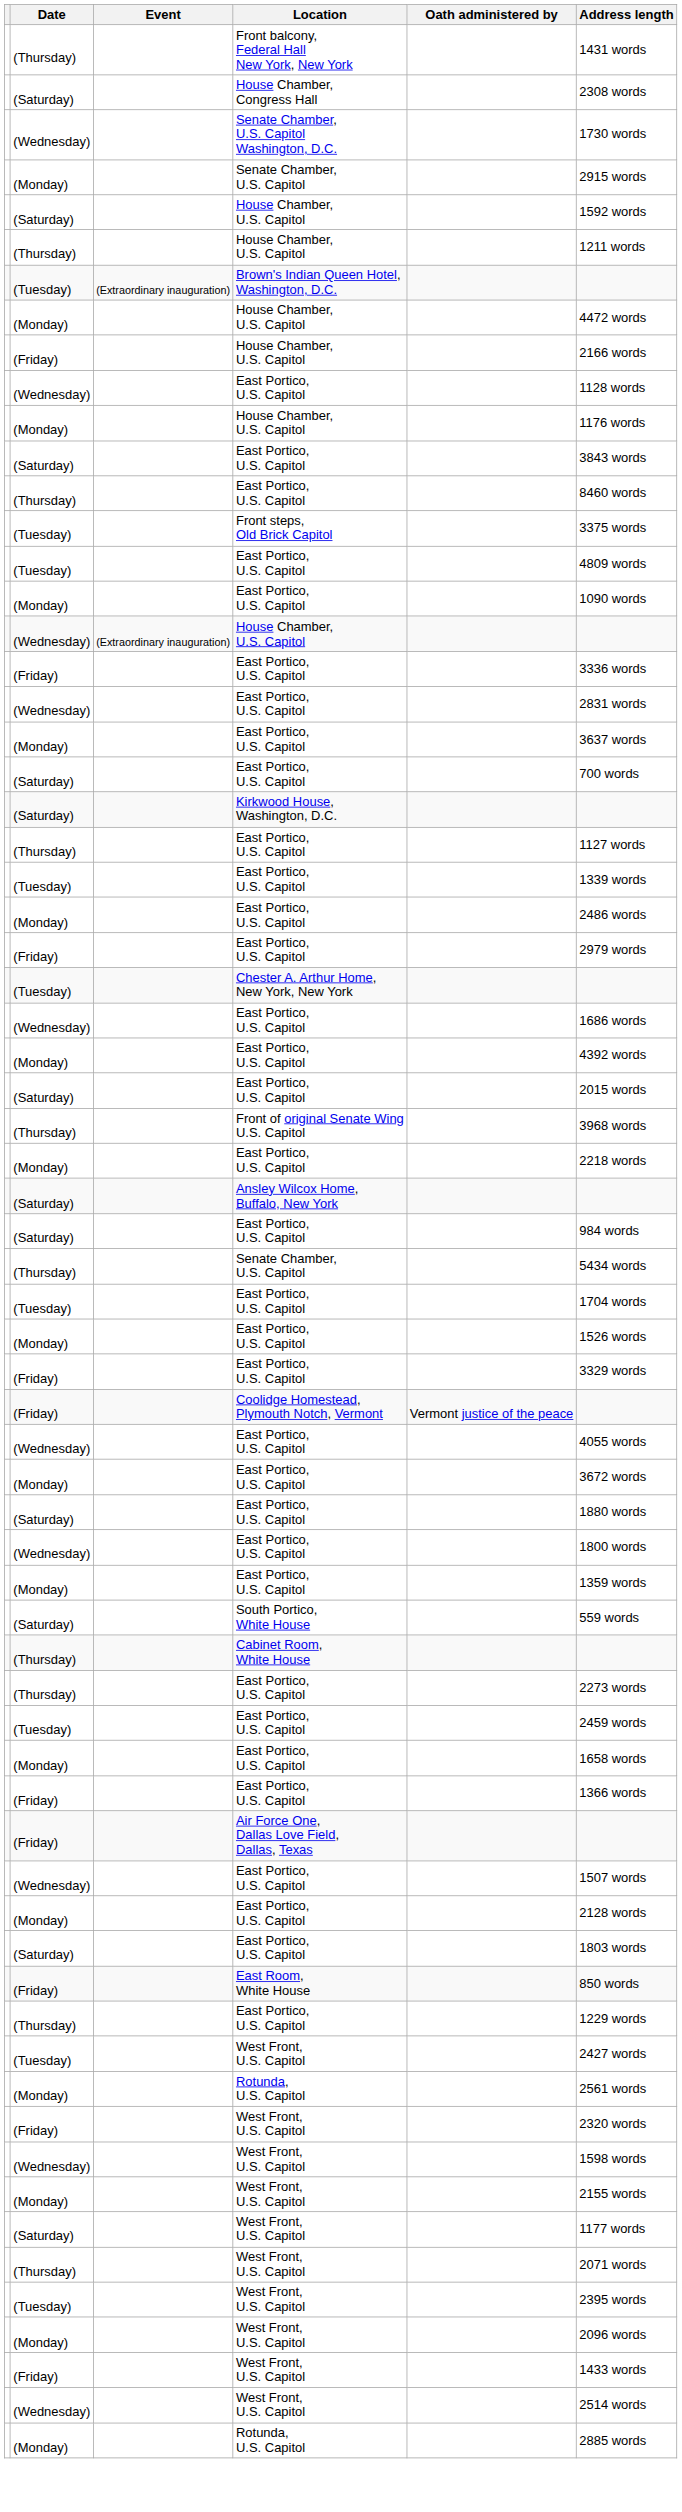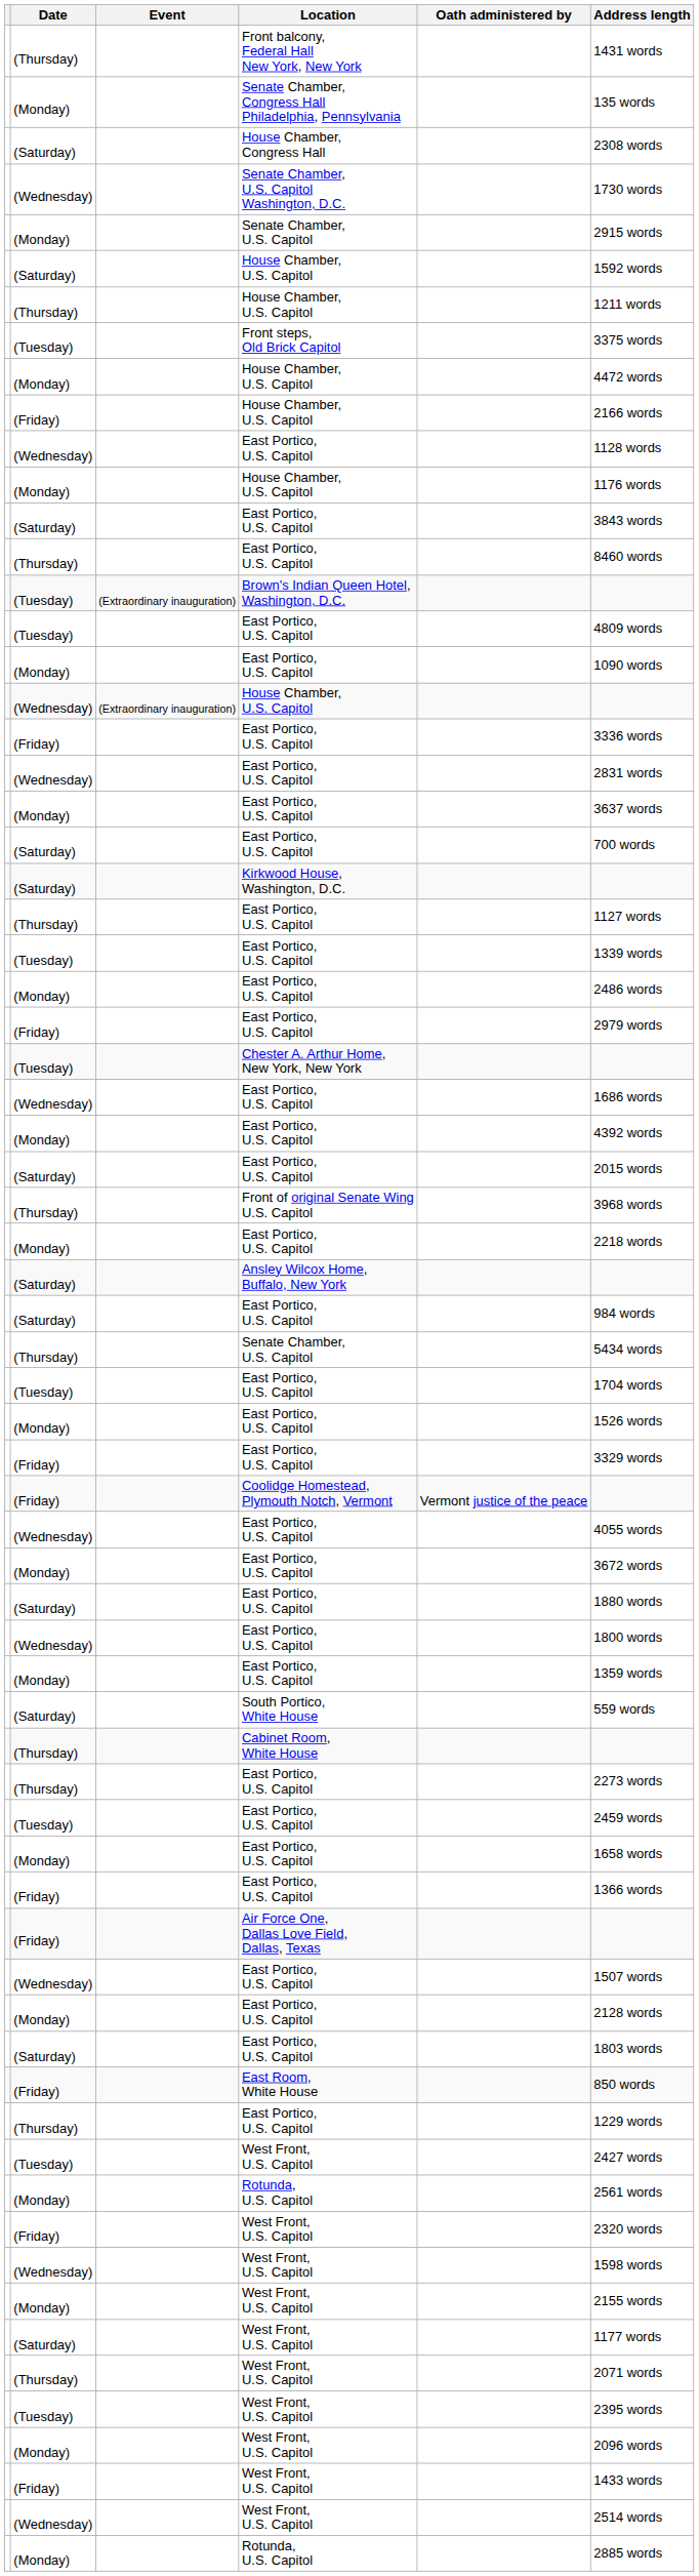 <table class="wikitable sortable">
 <tr>
 <th></th>
 <th>Date</th>
 <th>Event</th>
 <th>Location</th>
 <th>Oath administered by</th>
 <th data-sort-type="number">Address length</th>
 </tr>
 <tr style="background:#FFF;">
 <td></td>
 <td><br>(Thursday)</td>
 <td></td>
 <td>Front balcony,<br><a href='#'>Federal Hall</a><br><a href='#'>New York</a>, <a href='#'>New York</a></td>
 <td></td>
 <td>1431 words<br><small></small></td>
+</tr>
+<tr style="background:#FFF;">
+<td></td>
+<td><br>(Monday)</td>
+<td></td>
+<td><a href='#'>Senate</a> Chamber,<br><a href='#'>Congress Hall</a><br><a href='#'>Philadelphia</a>, <a href='#'>Pennsylvania</a></td>
+<td></td>
+<td>135 words<br><small></small></td>
 </tr>
 <tr style="background:#FFF;">
 <td></td>
 <td><br>(Saturday)</td>
 <td></td>
 <td><a href='#'>House</a> Chamber,<br>Congress Hall</td>
 <td></td>
 <td>2308 words<br><small></small></td>
 </tr>
 <tr style="background:#FFF;">
 <td></td>
 <td><br>(Wednesday)</td>
 <td></td>
 <td><a href='#'>Senate Chamber</a>,<br><a href='#'>U.S. Capitol</a><br><a href='#'>Washington, D.C.</a></td>
 <td></td>
 <td>1730 words<br><small></small></td>
 </tr>
 <tr style="background:#FFF;">
 <td></td>
 <td><br>(Monday)</td>
 <td></td>
 <td>Senate Chamber,<br>U.S. Capitol</td>
 <td></td>
 <td>2915 words<br><small></small></td>
 </tr>
 <tr style="background:#FFF;">
 <td></td>
 <td><br>(Saturday)</td>
 <td></td>
 <td><a href='#'>House</a> Chamber,<br>U.S. Capitol</td>
 <td></td>
 <td>1592 words<br><small></small></td>
 </tr>
 <tr style="background:#FFF;">
 <td></td>
 <td><br>(Thursday)</td>
 <td></td>
 <td>House Chamber,<br>U.S. Capitol</td>
 <td></td>
 <td>1211 words<br><small></small></td>
 </tr>
-<tr>
+<tr style="background:#FFF;">
 <td></td>
 <td><br>(Tuesday)</td>
-<td><br><small>(Extraordinary inauguration)</small></td>
-<td><a href='#'>Brown's Indian Queen Hotel</a>,<br><a href='#'>Washington, D.C.</a></td>
 <td></td>
+<td>Front steps,<br><a href='#'>Old Brick Capitol</a></td>
 <td></td>
+<td>3375 words<br><small></small></td>
 </tr>
 <tr style="background:#FFF;">
 <td></td>
 <td><br>(Monday)</td>
 <td></td>
 <td>House Chamber,<br>U.S. Capitol</td>
 <td></td>
 <td>4472 words<br><small></small></td>
 </tr>
 <tr style="background:#FFF;">
 <td></td>
 <td><br>(Friday)</td>
 <td></td>
 <td>House Chamber,<br>U.S. Capitol</td>
 <td></td>
 <td>2166 words<br><small></small></td>
 </tr>
 <tr style="background:#FFF;">
 <td></td>
 <td><br>(Wednesday)</td>
 <td></td>
 <td>East Portico,<br>U.S. Capitol</td>
 <td></td>
 <td>1128 words<br><small></small></td>
 </tr>
 <tr style="background:#FFF;">
 <td></td>
 <td><br>(Monday)</td>
 <td></td>
 <td>House Chamber,<br>U.S. Capitol</td>
 <td></td>
 <td>1176 words<br><small></small></td>
 </tr>
 <tr style="background:#FFF;">
 <td></td>
 <td><br>(Saturday)</td>
 <td></td>
 <td>East Portico,<br>U.S. Capitol</td>
 <td></td>
 <td>3843 words<br><small></small></td>
 </tr>
 <tr style="background:#FFF;">
 <td></td>
 <td><br>(Thursday)</td>
 <td></td>
 <td>East Portico,<br>U.S. Capitol</td>
 <td></td>
 <td>8460 words<br><small></small></td>
 </tr>
-<tr style="background:#FFF;">
+<tr>
 <td></td>
 <td><br>(Tuesday)</td>
+<td><br><small>(Extraordinary inauguration)</small></td>
+<td><a href='#'>Brown's Indian Queen Hotel</a>,<br><a href='#'>Washington, D.C.</a></td>
 <td></td>
-<td>Front steps,<br><a href='#'>Old Brick Capitol</a></td>
 <td></td>
-<td>3375 words<br><small></small></td>
 </tr>
 <tr style="background:#FFF;">
 <td></td>
 <td><br>(Tuesday)</td>
 <td></td>
 <td>East Portico,<br>U.S. Capitol</td>
 <td></td>
 <td>4809 words<br><small></small></td>
 </tr>
 <tr style="background:#FFF;">
 <td></td>
 <td><br>(Monday)</td>
 <td></td>
 <td>East Portico,<br>U.S. Capitol</td>
 <td></td>
 <td>1090 words<br><small></small></td>
 </tr>
 <tr>
 <td></td>
 <td><br>(Wednesday)</td>
 <td><br><small>(Extraordinary inauguration)</small></td>
 <td><a href='#'>House</a> Chamber,<br><a href='#'>U.S. Capitol</a></td>
 <td></td>
 <td></td>
 </tr>
 <tr style="background:#FFF;">
 <td></td>
 <td><br>(Friday)</td>
 <td></td>
 <td>East Portico,<br>U.S. Capitol</td>
 <td></td>
 <td>3336 words<br><small></small></td>
 </tr>
 <tr style="background:#FFF;">
 <td></td>
 <td><br>(Wednesday)</td>
 <td></td>
 <td>East Portico,<br>U.S. Capitol</td>
 <td></td>
 <td>2831 words<br><small></small></td>
 </tr>
 <tr style="background:#FFF;">
 <td></td>
 <td><br>(Monday)</td>
 <td></td>
 <td>East Portico,<br>U.S. Capitol</td>
 <td></td>
 <td>3637 words<br><small></small></td>
 </tr>
 <tr style="background:#FFF;">
 <td></td>
 <td><br>(Saturday)</td>
 <td></td>
 <td>East Portico,<br>U.S. Capitol</td>
 <td></td>
 <td>700 words<br><small></small></td>
 </tr>
 <tr>
 <td></td>
 <td><br>(Saturday)</td>
 <td></td>
 <td><a href='#'>Kirkwood House</a>,<br>Washington, D.C.</td>
 <td></td>
 <td></td>
 </tr>
 <tr style="background:#FFF;">
 <td></td>
 <td><br>(Thursday)</td>
 <td></td>
 <td>East Portico,<br>U.S. Capitol</td>
 <td></td>
 <td>1127 words<br><small></small></td>
 </tr>
 <tr style="background:#FFF;">
 <td></td>
 <td><br>(Tuesday)</td>
 <td></td>
 <td>East Portico,<br>U.S. Capitol</td>
 <td></td>
 <td>1339 words<br><small></small></td>
 </tr>
 <tr style="background:#FFF;">
 <td></td>
 <td><br>(Monday)</td>
 <td></td>
 <td>East Portico,<br>U.S. Capitol</td>
 <td></td>
 <td>2486 words<br><small></small></td>
 </tr>
 <tr style="background:#FFF;">
 <td></td>
 <td><br>(Friday)</td>
 <td></td>
 <td>East Portico,<br>U.S. Capitol</td>
 <td></td>
 <td>2979 words<br><small></small></td>
 </tr>
 <tr>
 <td></td>
 <td><br>(Tuesday)</td>
 <td></td>
 <td><a href='#'>Chester A. Arthur Home</a>,<br>New York, New York</td>
 <td></td>
 <td></td>
 </tr>
 <tr style="background:#FFF;">
 <td></td>
 <td><br>(Wednesday)</td>
 <td></td>
 <td>East Portico,<br>U.S. Capitol</td>
 <td></td>
 <td>1686 words<br><small></small></td>
 </tr>
 <tr style="background:#FFF;">
 <td></td>
 <td><br>(Monday)</td>
 <td></td>
 <td>East Portico,<br>U.S. Capitol</td>
 <td></td>
 <td>4392 words<br><small></small></td>
 </tr>
 <tr style="background:#FFF;">
 <td></td>
 <td><br>(Saturday)</td>
 <td></td>
 <td>East Portico,<br>U.S. Capitol</td>
 <td></td>
 <td>2015 words<br><small></small></td>
 </tr>
 <tr style="background:#FFF;">
 <td></td>
 <td><br>(Thursday)</td>
 <td></td>
 <td>Front of <a href='#'>original Senate Wing</a><br>U.S. Capitol</td>
 <td></td>
 <td>3968 words<br><small></small></td>
 </tr>
 <tr style="background:#FFF;">
 <td></td>
 <td><br>(Monday)</td>
 <td></td>
 <td>East Portico,<br>U.S. Capitol</td>
 <td></td>
 <td>2218 words<br><small></small></td>
 </tr>
 <tr>
 <td></td>
 <td><br>(Saturday)</td>
 <td></td>
 <td><a href='#'>Ansley Wilcox Home</a>,<br><a href='#'>Buffalo, New York</a></td>
 <td></td>
 <td></td>
 </tr>
 <tr style="background:#FFF;">
 <td></td>
 <td><br>(Saturday)</td>
 <td></td>
 <td>East Portico,<br>U.S. Capitol</td>
 <td></td>
 <td>984 words<br><small></small></td>
 </tr>
 <tr style="background:#FFF;">
 <td></td>
 <td><br>(Thursday)</td>
 <td></td>
 <td>Senate Chamber,<br>U.S. Capitol</td>
 <td></td>
 <td>5434 words<br><small></small></td>
 </tr>
 <tr style="background:#FFF;">
 <td></td>
 <td><br>(Tuesday)</td>
 <td></td>
 <td>East Portico,<br>U.S. Capitol</td>
 <td></td>
 <td>1704 words<br><small></small></td>
 </tr>
 <tr style="background:#FFF;">
 <td></td>
 <td><br>(Monday)</td>
 <td></td>
 <td>East Portico,<br>U.S. Capitol</td>
 <td></td>
 <td>1526 words<br><small></small></td>
 </tr>
 <tr style="background:#FFF;">
 <td></td>
 <td><br>(Friday)</td>
 <td></td>
 <td>East Portico,<br>U.S. Capitol</td>
 <td></td>
 <td>3329 words<br><small></small></td>
 </tr>
 <tr>
 <td></td>
 <td><br>(Friday)</td>
 <td></td>
 <td><a href='#'>Coolidge Homestead</a>,<br><a href='#'>Plymouth Notch</a>, <a href='#'>Vermont</a></td>
 <td><br>Vermont <a href='#'>justice of the peace</a></td>
 <td></td>
 </tr>
 <tr style="background:#FFF;">
 <td></td>
 <td><br>(Wednesday)</td>
 <td></td>
 <td>East Portico,<br>U.S. Capitol</td>
 <td></td>
 <td>4055 words<br><small></small></td>
 </tr>
 <tr style="background:#FFF;">
 <td></td>
 <td><br>(Monday)</td>
 <td></td>
 <td>East Portico,<br>U.S. Capitol</td>
 <td></td>
 <td>3672 words<br><small></small></td>
 </tr>
 <tr style="background:#FFF;">
 <td></td>
 <td><br>(Saturday)</td>
 <td></td>
 <td>East Portico,<br>U.S. Capitol</td>
 <td></td>
 <td>1880 words<br><small></small></td>
 </tr>
 <tr style="background:#FFF;">
 <td></td>
 <td><br>(Wednesday)</td>
 <td></td>
 <td>East Portico,<br>U.S. Capitol</td>
 <td></td>
 <td>1800 words<br><small></small></td>
 </tr>
 <tr style="background:#FFF;">
 <td></td>
 <td><br>(Monday)</td>
 <td></td>
 <td>East Portico,<br>U.S. Capitol</td>
 <td></td>
 <td>1359 words<br><small></small></td>
 </tr>
 <tr style="background:#FFF;">
 <td></td>
 <td><br>(Saturday)</td>
 <td></td>
 <td>South Portico,<br><a href='#'>White House</a></td>
 <td></td>
 <td>559 words<br><small></small></td>
 </tr>
 <tr>
 <td></td>
 <td><br>(Thursday)</td>
 <td></td>
 <td><a href='#'>Cabinet Room</a>,<br><a href='#'>White House</a></td>
 <td></td>
 <td></td>
 </tr>
 <tr style="background:#FFF;">
 <td></td>
 <td><br>(Thursday)</td>
 <td></td>
 <td>East Portico,<br>U.S. Capitol</td>
 <td></td>
 <td>2273 words<br><small></small></td>
 </tr>
 <tr style="background:#FFF;">
 <td></td>
 <td><br>(Tuesday)</td>
 <td></td>
 <td>East Portico,<br>U.S. Capitol</td>
 <td></td>
 <td>2459 words<br><small></small></td>
 </tr>
 <tr style="background:#FFF;">
 <td></td>
 <td><br>(Monday)</td>
 <td></td>
 <td>East Portico,<br>U.S. Capitol</td>
 <td></td>
 <td>1658 words<br><small></small></td>
 </tr>
 <tr style="background:#FFF;">
 <td></td>
 <td><br>(Friday)</td>
 <td></td>
 <td>East Portico,<br>U.S. Capitol</td>
 <td></td>
 <td>1366 words<br><small></small></td>
 </tr>
 <tr>
 <td></td>
 <td><br>(Friday)</td>
 <td></td>
 <td><a href='#'>Air Force One</a>,<br><a href='#'>Dallas Love Field</a>,<br><a href='#'>Dallas</a>, <a href='#'>Texas</a></td>
 <td></td>
 <td></td>
 </tr>
 <tr style="background:#FFF;">
 <td></td>
 <td><br>(Wednesday)</td>
 <td></td>
 <td>East Portico,<br>U.S. Capitol</td>
 <td></td>
 <td>1507 words<br><small></small></td>
 </tr>
 <tr style="background:#FFF;">
 <td></td>
 <td><br>(Monday)</td>
 <td></td>
 <td>East Portico,<br>U.S. Capitol</td>
 <td></td>
 <td>2128 words<br><small></small></td>
 </tr>
 <tr style="background:#FFF;">
 <td></td>
 <td><br>(Saturday)</td>
 <td></td>
 <td>East Portico,<br>U.S. Capitol</td>
 <td></td>
 <td>1803 words<br><small></small></td>
 </tr>
 <tr>
 <td></td>
 <td><br>(Friday)</td>
 <td></td>
 <td><a href='#'>East Room</a>,<br>White House</td>
 <td></td>
 <td>850 words<br><small></small></td>
 </tr>
 <tr style="background:#FFF;">
 <td></td>
 <td><br>(Thursday)</td>
 <td></td>
 <td>East Portico,<br>U.S. Capitol</td>
 <td></td>
 <td>1229 words<br><small></small></td>
 </tr>
 <tr style="background:#FFF;">
 <td></td>
 <td><br>(Tuesday)</td>
 <td></td>
 <td>West Front,<br>U.S. Capitol</td>
 <td></td>
 <td>2427 words<br><small></small></td>
 </tr>
 <tr style="background:#FFF;">
 <td></td>
 <td><br>(Monday)</td>
 <td></td>
 <td><a href='#'>Rotunda</a>,<br>U.S. Capitol</td>
 <td></td>
 <td>2561 words<br><small></small></td>
 </tr>
 <tr style="background:#FFF;">
 <td></td>
 <td><br>(Friday)</td>
 <td></td>
 <td>West Front,<br>U.S. Capitol</td>
 <td></td>
 <td>2320 words<br><small></small></td>
 </tr>
 <tr style="background:#FFF;">
 <td></td>
 <td><br>(Wednesday)</td>
 <td></td>
 <td>West Front,<br>U.S. Capitol</td>
 <td></td>
 <td>1598 words<br><small></small></td>
 </tr>
 <tr style="background:#FFF;">
 <td></td>
 <td><br>(Monday)</td>
 <td></td>
 <td>West Front,<br>U.S. Capitol</td>
 <td></td>
 <td>2155 words<br><small></small></td>
 </tr>
 <tr style="background:#FFF;">
 <td></td>
 <td><br>(Saturday)</td>
 <td></td>
 <td>West Front,<br>U.S. Capitol</td>
 <td></td>
 <td>1177 words<br><small></small></td>
 </tr>
 <tr style="background:#FFF;">
 <td></td>
 <td><br>(Thursday)</td>
 <td></td>
 <td>West Front,<br>U.S. Capitol</td>
 <td></td>
 <td>2071 words<br><small></small></td>
 </tr>
 <tr style="background:#FFF;">
 <td></td>
 <td><br>(Tuesday)</td>
 <td></td>
 <td>West Front,<br>U.S. Capitol</td>
 <td></td>
 <td>2395 words<br><small></small></td>
 </tr>
 <tr style="background:#FFF;">
 <td></td>
 <td><br>(Monday)</td>
 <td></td>
 <td>West Front,<br>U.S. Capitol</td>
 <td></td>
 <td>2096 words<br><small></small></td>
 </tr>
 <tr style="background:#FFF;">
 <td></td>
 <td><br>(Friday)</td>
 <td></td>
 <td>West Front,<br>U.S. Capitol<br></td>
 <td></td>
 <td>1433 words<br><small></small></td>
 </tr>
 <tr style="background:#FFF;">
 <td></td>
 <td><br>(Wednesday)</td>
 <td></td>
 <td>West Front,<br>U.S. Capitol<br></td>
 <td></td>
 <td>2514 words<br><small></small></td>
 </tr>
 <tr style="background:#FFF;">
 <td></td>
 <td><br>(Monday)</td>
 <td></td>
 <td>Rotunda,<br>U.S. Capitol<br></td>
 <td></td>
 <td>2885 words<br><small></small></td>
 </tr>
 </table>
